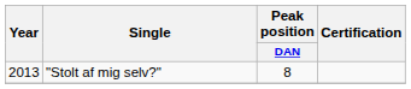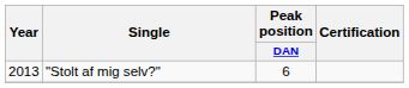 <table class="wikitable plainrowheaders" style="text-align:left;" border="1">
 <tr>
 <th scope="col" rowspan="2">Year</th>
 <th scope="col" rowspan="2" style="width:15em;">Single</th>
 <th scope="col" colspan="1">Peak position</th>
 <th scope="col" rowspan="2">Certification</th>
 </tr>
 <tr>
 <th scope="col" style="width:3em;font-size:85%;"><a href='#'>DAN</a><br></th>
 </tr>
 <tr>
 <td>2013</td>
 <td>"Stolt af mig selv?" <br></td>
-<td style="text-align:center;">8</td>
+<td style="text-align:center;">6</td>
 <td></td>
 </tr>
 <tr>
 </tr>
 </table>
